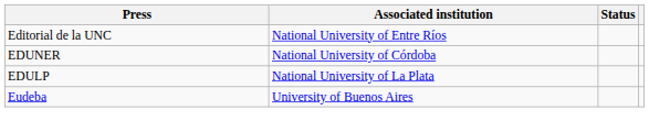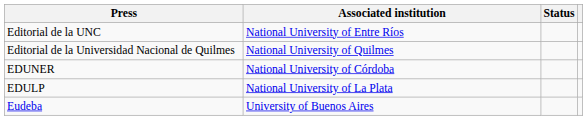 <table class="wikitable sortable">
 <tr>
 <th style="width:20em">Press</th>
 <th style="width:25em">Associated institution</th>
 <th>Status</th>
 <th></th>
 </tr>
 <tr>
 <td>Editorial de la UNC </td>
 <td><a href='#'>National University of Entre Ríos</a></td>
+<td></td>
+<td></td>
+</tr>
+<tr>
+<td>Editorial de la Universidad Nacional de Quilmes </td>
+<td><a href='#'>National University of Quilmes</a></td>
 <td></td>
 <td></td>
 </tr>
 <tr>
 <td>EDUNER </td>
 <td><a href='#'>National University of Córdoba</a></td>
 <td></td>
 <td></td>
 </tr>
 <tr>
 <td>EDULP </td>
 <td><a href='#'>National University of La Plata</a></td>
 <td></td>
 <td></td>
 </tr>
 <tr>
 <td><a href='#'>Eudeba</a></td>
 <td><a href='#'>University of Buenos Aires</a></td>
 <td></td>
 <td></td>
 </tr>
 </table>
